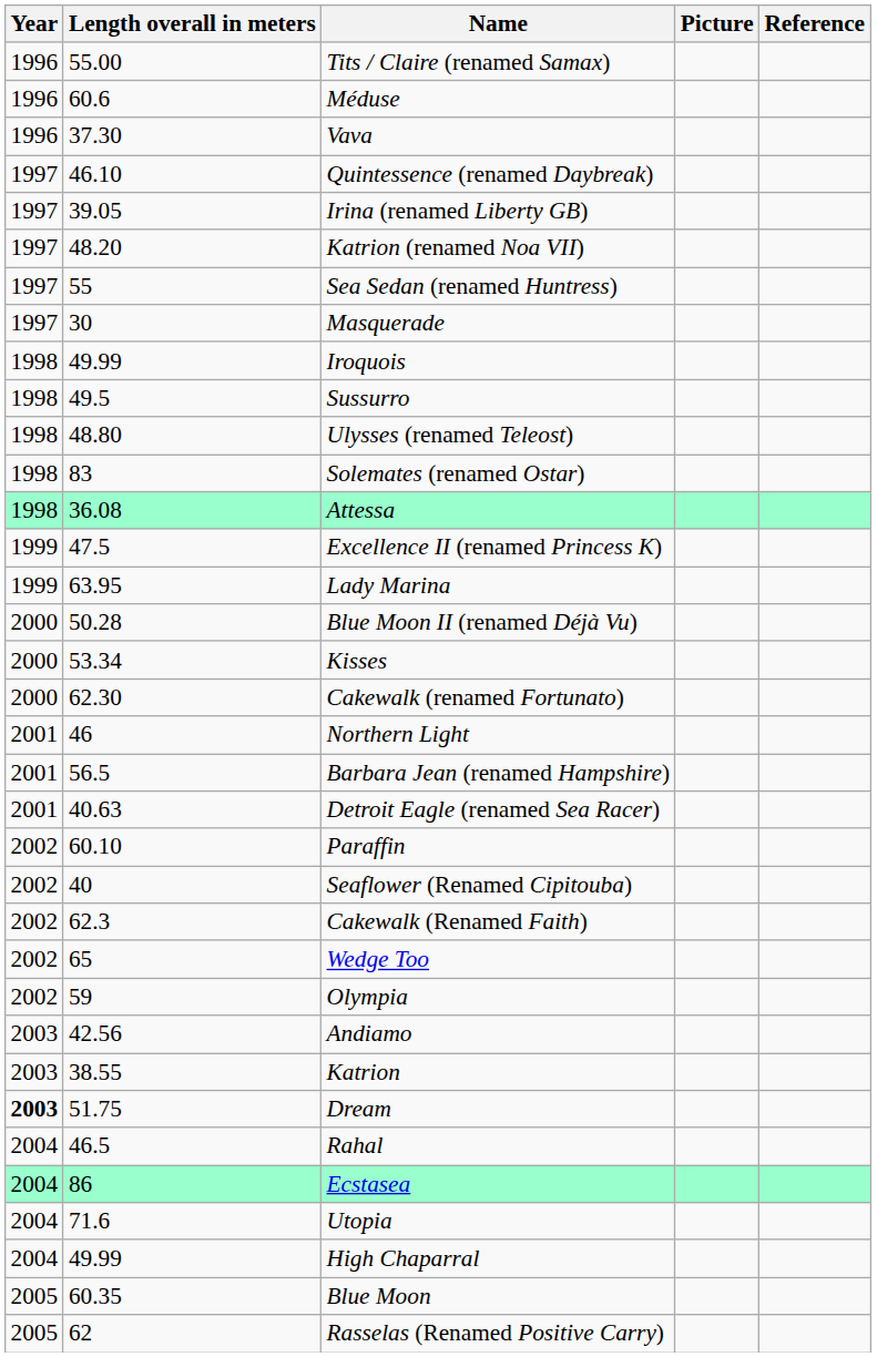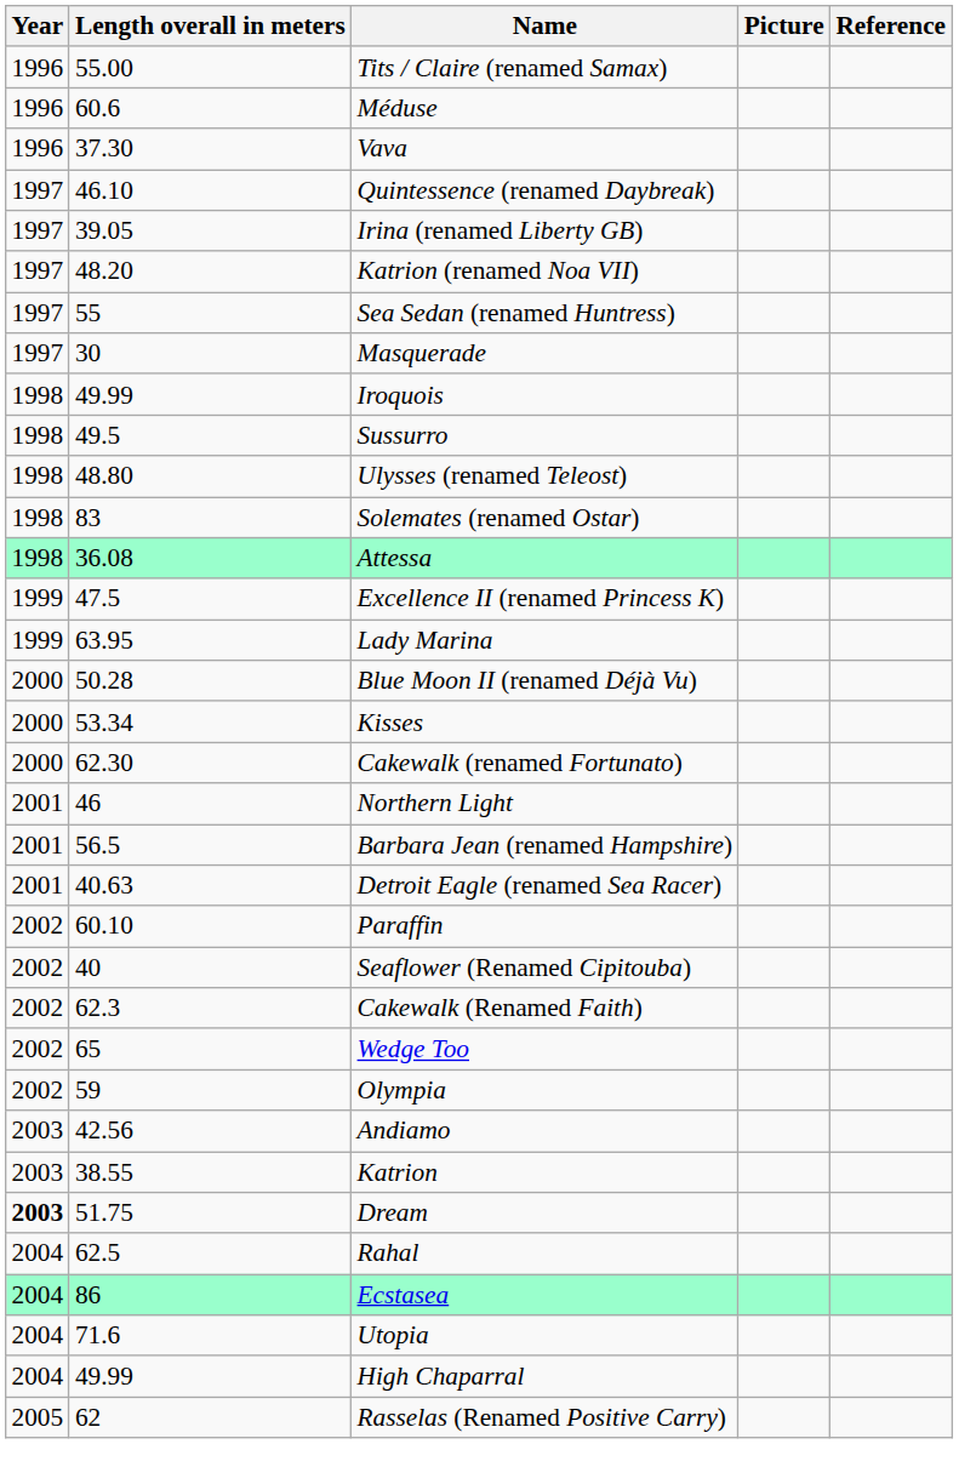 <table class="wikitable sortable">
 <tr>
 <th>Year</th>
 <th>Length overall in meters</th>
 <th>Name</th>
 <th>Picture</th>
 <th>Reference</th>
 </tr>
 <tr>
 <td>1996</td>
 <td>55.00</td>
 <td><em>Tits / Claire</em> (renamed <em>Samax</em>)</td>
 <td></td>
 <td></td>
 </tr>
 <tr>
 <td>1996</td>
 <td>60.6</td>
 <td><em>Méduse</em></td>
 <td></td>
 <td></td>
 </tr>
 <tr>
 <td>1996</td>
 <td>37.30</td>
 <td><em>Vava</em></td>
 <td></td>
 <td></td>
 </tr>
 <tr>
 <td>1997</td>
 <td>46.10</td>
 <td><em>Quintessence</em> (renamed <em>Daybreak</em>)</td>
 <td></td>
 <td></td>
 </tr>
 <tr>
 <td>1997</td>
 <td>39.05</td>
 <td><em>Irina</em> (renamed <em>Liberty GB</em>)</td>
 <td></td>
 <td></td>
 </tr>
 <tr>
 <td>1997</td>
 <td>48.20</td>
 <td><em>Katrion</em> (renamed <em>Noa VII</em>)</td>
 <td></td>
 <td></td>
 </tr>
 <tr>
 <td>1997</td>
 <td>55</td>
 <td><em>Sea Sedan</em> (renamed <em>Huntress</em>)</td>
 <td></td>
 <td></td>
 </tr>
 <tr>
 <td>1997</td>
 <td>30</td>
 <td><em>Masquerade</em></td>
 <td></td>
 <td></td>
 </tr>
 <tr>
 <td>1998</td>
 <td>49.99</td>
 <td><em>Iroquois</em></td>
 <td></td>
 <td></td>
 </tr>
 <tr>
 <td>1998</td>
 <td>49.5</td>
 <td><em>Sussurro</em></td>
 <td></td>
 <td></td>
 </tr>
 <tr>
 <td>1998</td>
 <td>48.80</td>
 <td><em>Ulysses</em> (renamed <em>Teleost</em>)</td>
 <td></td>
 <td></td>
 </tr>
 <tr>
 <td>1998</td>
 <td>83</td>
 <td><em>Solemates</em> (renamed <em>Ostar</em>)</td>
 <td></td>
 <td></td>
 </tr>
 <tr style="background:#9fc;">
 <td>1998</td>
 <td>36.08</td>
 <td><em>Attessa</em></td>
 <td></td>
 <td></td>
 </tr>
 <tr>
 <td>1999</td>
 <td>47.5</td>
 <td><em>Excellence II</em> (renamed <em>Princess K</em>)</td>
 <td></td>
 <td></td>
 </tr>
 <tr>
 <td>1999</td>
 <td>63.95</td>
 <td><em>Lady Marina</em></td>
 <td></td>
 <td></td>
 </tr>
 <tr>
 <td>2000</td>
 <td>50.28</td>
 <td><em>Blue Moon II</em> (renamed <em>Déjà Vu</em>)</td>
 <td></td>
 <td></td>
 </tr>
 <tr>
 <td>2000</td>
 <td>53.34</td>
 <td><em>Kisses</em></td>
 <td></td>
 <td></td>
 </tr>
 <tr>
 <td>2000</td>
 <td>62.30</td>
 <td><em>Cakewalk</em> (renamed <em>Fortunato</em>)</td>
 <td></td>
 <td></td>
 </tr>
 <tr>
 <td>2001</td>
 <td>46</td>
 <td><em>Northern Light</em></td>
 <td></td>
 <td></td>
 </tr>
 <tr>
 <td>2001</td>
 <td>56.5</td>
 <td><em>Barbara Jean</em> (renamed <em>Hampshire</em>)</td>
 <td></td>
 <td></td>
 </tr>
 <tr>
 <td>2001</td>
 <td>40.63</td>
 <td><em>Detroit Eagle</em> (renamed <em>Sea Racer</em>)</td>
 <td></td>
 <td></td>
 </tr>
 <tr>
 <td>2002</td>
 <td>60.10</td>
 <td><em>Paraffin</em></td>
 <td></td>
 <td></td>
 </tr>
 <tr>
 <td>2002</td>
 <td>40</td>
 <td><em>Seaflower</em> (Renamed <em>Cipitouba</em>)</td>
 <td></td>
 <td></td>
 </tr>
 <tr>
 <td>2002</td>
 <td>62.3</td>
 <td><em>Cakewalk</em> (Renamed <em>Faith</em>)</td>
 <td></td>
 <td></td>
 </tr>
 <tr>
 <td>2002</td>
 <td>65</td>
 <td><em><a href='#'>Wedge Too</a></em></td>
 <td></td>
 <td></td>
 </tr>
 <tr>
 <td>2002</td>
 <td>59</td>
 <td><em>Olympia</em></td>
 <td></td>
 <td></td>
 </tr>
 <tr>
 <td>2003</td>
 <td>42.56</td>
 <td><em>Andiamo</em></td>
 <td></td>
 <td></td>
 </tr>
 <tr>
 <td>2003</td>
 <td>38.55</td>
 <td><em>Katrion</em></td>
 <td></td>
 <td></td>
 </tr>
 <tr>
 <td><strong>2003</strong></td>
 <td>51.75</td>
 <td><em>Dream</em></td>
 <td></td>
 <td></td>
 </tr>
 <tr>
 <td>2004</td>
-<td>46.5</td>
+<td>62.5</td>
 <td><em>Rahal</em></td>
 <td></td>
 <td></td>
 </tr>
 <tr style="background:#9fc;">
 <td>2004</td>
 <td>86</td>
 <td><em><a href='#'>Ecstasea</a></em></td>
 <td></td>
 <td></td>
 </tr>
 <tr>
 <td>2004</td>
 <td>71.6</td>
 <td><em>Utopia</em></td>
 <td></td>
 <td></td>
 </tr>
 <tr>
 <td>2004</td>
 <td>49.99</td>
 <td><em>High Chaparral</em></td>
 <td></td>
 <td></td>
 </tr>
 <tr>
 <td>2005</td>
-<td>60.35</td>
-<td><em>Blue Moon</em></td>
-<td></td>
-<td></td>
-</tr>
-<tr>
-<td>2005</td>
 <td>62</td>
 <td><em>Rasselas</em> (Renamed <em>Positive Carry</em>)</td>
 <td></td>
 <td></td>
 </tr>
 </table>
